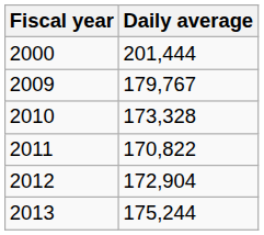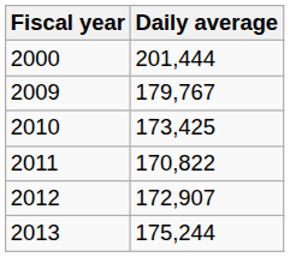 <table class="wikitable">
 <tr>
 <th>Fiscal year</th>
 <th>Daily average</th>
 </tr>
 <tr>
 <td>2000</td>
 <td>201,444</td>
 </tr>
 <tr>
 <td>2009</td>
 <td>179,767</td>
 </tr>
 <tr>
 <td>2010</td>
-<td>173,328</td>
+<td>173,425</td>
 </tr>
 <tr>
 <td>2011</td>
 <td>170,822</td>
 </tr>
 <tr>
 <td>2012</td>
-<td>172,904</td>
+<td>172,907</td>
 </tr>
 <tr>
 <td>2013</td>
 <td>175,244</td>
 </tr>
 </table>
